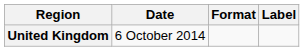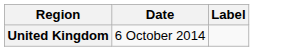 <table class="wikitable plainrowheaders">
 <tr>
 <th>Region</th>
 <th>Date</th>
-<th>Format</th>
 <th>Label</th>
 </tr>
 <tr>
 <th scope="row">United Kingdom</th>
 <td>6 October 2014</td>
 <td></td>
-<td></td>
 </tr>
 </table>
